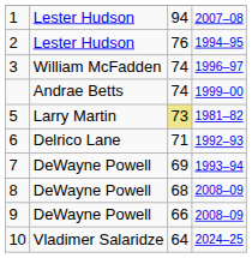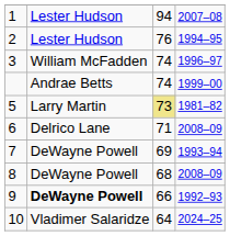 <table class="wikitable">
 <tr>
 </tr>
 <tr>
 <td>1</td>
 <td><a href='#'>Lester Hudson</a></td>
 <td>94</td>
 <td style="font-size:80%;"><a href='#'>2007–08</a></td>
 </tr>
 <tr>
 <td>2</td>
 <td><a href='#'>Lester Hudson</a></td>
 <td>76</td>
 <td style="font-size:80%;"><a href='#'>1994–95</a></td>
 </tr>
 <tr>
 <td>3</td>
 <td>William McFadden</td>
 <td>74</td>
 <td style="font-size:80%;"><a href='#'>1996–97</a></td>
 </tr>
 <tr>
 <td></td>
 <td>Andrae Betts</td>
 <td>74</td>
 <td style="font-size:80%;"><a href='#'>1999–00</a></td>
 </tr>
 <tr>
 <td>5</td>
 <td>Larry Martin</td>
 <td style="background: khaki;">73</td>
 <td style="font-size:80%;"><a href='#'>1981–82</a></td>
 </tr>
 <tr>
 <td>6</td>
 <td>Delrico Lane</td>
 <td>71</td>
-<td style="font-size:80%;"><a href='#'>1992–93</a></td>
+<td style="font-size:80%;"><a href='#'>2008–09</a></td>
 </tr>
 <tr>
 <td>7</td>
 <td>DeWayne Powell</td>
 <td>69</td>
 <td style="font-size:80%;"><a href='#'>1993–94</a></td>
 </tr>
 <tr>
 <td>8</td>
 <td>DeWayne Powell</td>
 <td>68</td>
 <td style="font-size:80%;"><a href='#'>2008–09</a></td>
 </tr>
 <tr>
 <td>9</td>
-<td>DeWayne Powell</td>
+<td><strong>DeWayne Powell</strong></td>
 <td>66</td>
-<td style="font-size:80%;"><a href='#'>2008–09</a></td>
+<td style="font-size:80%;"><a href='#'>1992–93</a></td>
 </tr>
 <tr>
 <td>10</td>
 <td>Vladimer Salaridze</td>
 <td>64</td>
 <td style="font-size:80%;"><a href='#'>2024–25</a></td>
 </tr>
 </table>
